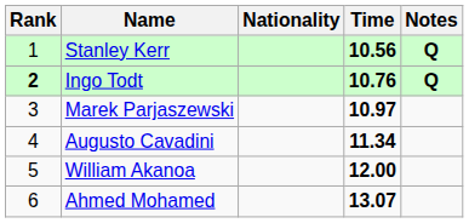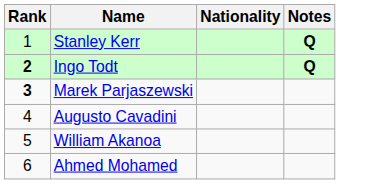 <table class="wikitable sortable" style="text-align:center">
 <tr>
 <th>Rank</th>
 <th>Name</th>
 <th>Nationality</th>
-<th>Time</th>
 <th>Notes</th>
 </tr>
 <tr bgcolor=ccffcc>
 <td>1</td>
 <td align=left><a href='#'>Stanley Kerr</a></td>
 <td align=left></td>
-<td><strong>10.56</strong></td>
 <td><strong>Q</strong></td>
 </tr>
 <tr bgcolor=ccffcc>
 <td><strong>2</strong></td>
 <td align=left><a href='#'>Ingo Todt</a></td>
 <td align=left></td>
-<td><strong>10.76</strong></td>
 <td><strong>Q</strong></td>
 </tr>
 <tr>
-<td>3</td>
+<td><strong>3</strong></td>
 <td align=left><a href='#'>Marek Parjaszewski</a></td>
 <td align=left></td>
-<td><strong>10.97</strong></td>
 <td></td>
 </tr>
 <tr>
 <td>4</td>
 <td align=left><a href='#'>Augusto Cavadini</a></td>
 <td align=left></td>
-<td><strong>11.34</strong></td>
 <td></td>
 </tr>
 <tr>
 <td>5</td>
 <td align=left><a href='#'>William Akanoa</a></td>
 <td align=left></td>
-<td><strong>12.00</strong></td>
 <td></td>
 </tr>
 <tr>
 <td>6</td>
 <td align=left><a href='#'>Ahmed Mohamed</a></td>
 <td align=left></td>
-<td><strong>13.07</strong></td>
 <td></td>
 </tr>
 </table>
